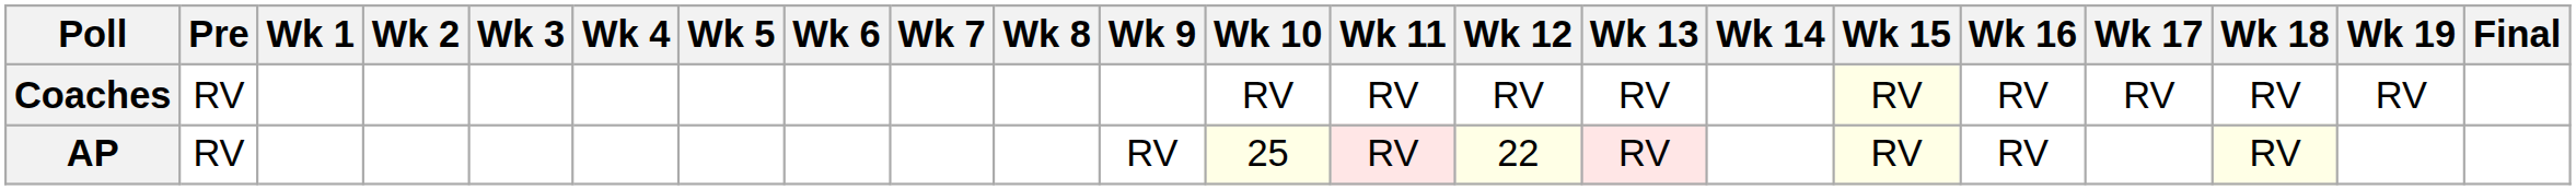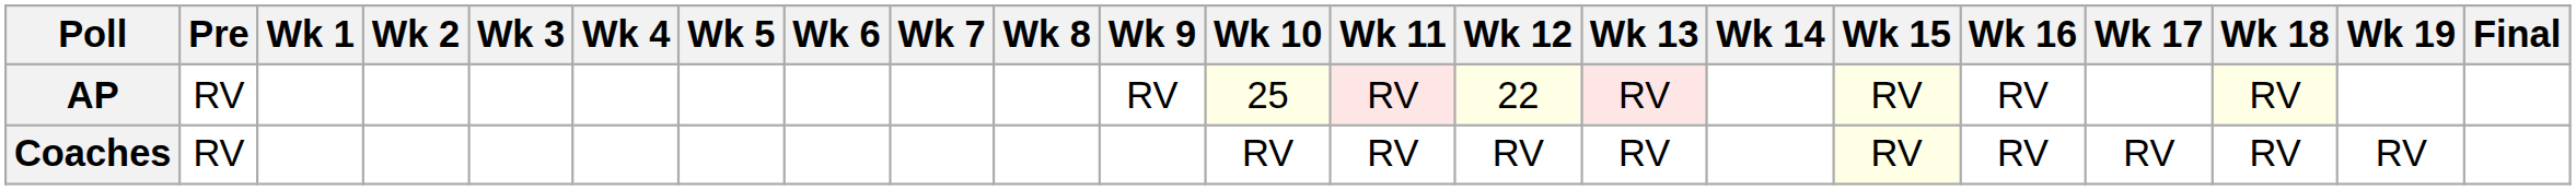 <table class="wikitable" style="white-space:nowrap;">
 <tr>
 <th>Poll</th>
 <th>Pre</th>
 <th>Wk 1</th>
 <th>Wk 2</th>
 <th>Wk 3</th>
 <th>Wk 4</th>
 <th>Wk 5</th>
 <th>Wk 6</th>
 <th>Wk 7</th>
 <th>Wk 8</th>
 <th>Wk 9</th>
 <th>Wk 10</th>
 <th>Wk 11</th>
 <th>Wk 12</th>
 <th>Wk 13</th>
 <th>Wk 14</th>
 <th>Wk 15</th>
 <th>Wk 16</th>
 <th>Wk 17</th>
 <th>Wk 18</th>
 <th>Wk 19</th>
 <th>Final</th>
 </tr>
 <tr style="text-align:center;">
+<th>AP</th>
+<td style="background:#FFF;">RV</td>
+<td style="background:#FFF;"></td>
+<td style="background:#FFF;"></td>
+<td style="background:#FFF;"></td>
+<td style="background:#FFF;"></td>
+<td style="background:#FFF;"></td>
+<td style="background:#FFF;"></td>
+<td style="background:#FFF;"></td>
+<td style="background:#FFF;"></td>
+<td style="background:#FFF;">RV</td>
+<td style="background:#FFFFE6;">25</td>
+<td style="background:#FFE6E6;">RV</td>
+<td style="background:#FFFFE6;">22</td>
+<td style="background:#FFE6E6;">RV</td>
+<td style="background:#FFF;"></td>
+<td style="background:#FFFFE6;">RV</td>
+<td style="background:#FFF;">RV</td>
+<td style="background:#FFF;"></td>
+<td style="background:#FFFFE6;">RV</td>
+<td style="background:#FFF;"></td>
+<td style="background:#FFF;"></td>
+</tr>
+<tr style="text-align:center;">
 <th>Coaches</th>
 <td style="background:#FFF;">RV</td>
 <td style="background:#FFF;"></td>
 <td style="background:#FFF;"></td>
 <td style="background:#FFF;"></td>
 <td style="background:#FFF;"></td>
 <td style="background:#FFF;"></td>
 <td style="background:#FFF;"></td>
 <td style="background:#FFF;"></td>
 <td style="background:#FFF;"></td>
 <td style="background:#FFF;"></td>
 <td style="background:#FFF;">RV</td>
 <td style="background:#FFF;">RV</td>
 <td style="background:#FFF;">RV</td>
 <td style="background:#FFF;">RV</td>
 <td style="background:#FFF;"></td>
 <td style="background:#FFFFE6;">RV</td>
 <td style="background:#FFF;">RV</td>
 <td style="background:#FFF;">RV</td>
 <td style="background:#FFF;">RV</td>
 <td style="background:#FFF;">RV</td>
 <td style="background:#FFF;"></td>
 </tr>
-<tr style="text-align:center;">
-<th>AP</th>
-<td style="background:#FFF;">RV</td>
-<td style="background:#FFF;"></td>
-<td style="background:#FFF;"></td>
-<td style="background:#FFF;"></td>
-<td style="background:#FFF;"></td>
-<td style="background:#FFF;"></td>
-<td style="background:#FFF;"></td>
-<td style="background:#FFF;"></td>
-<td style="background:#FFF;"></td>
-<td style="background:#FFF;">RV</td>
-<td style="background:#FFFFE6;">25</td>
-<td style="background:#FFE6E6;">RV</td>
-<td style="background:#FFFFE6;">22</td>
-<td style="background:#FFE6E6;">RV</td>
-<td style="background:#FFF;"></td>
-<td style="background:#FFFFE6;">RV</td>
-<td style="background:#FFF;">RV</td>
-<td style="background:#FFF;"></td>
-<td style="background:#FFFFE6;">RV</td>
-<td style="background:#FFF;"></td>
-<td style="background:#FFF;"></td>
-</tr>
 </table>
